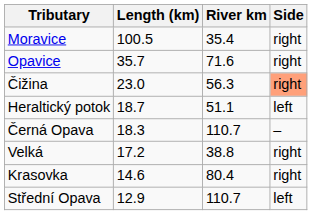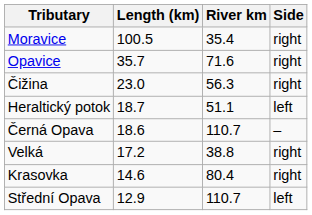 <table class="wikitable">
 <tr>
 <th>Tributary</th>
 <th>Length (km)</th>
 <th>River km</th>
 <th>Side</th>
 </tr>
 <tr>
 <td><a href='#'>Moravice</a></td>
 <td>100.5</td>
 <td>35.4</td>
 <td>right</td>
 </tr>
 <tr>
 <td><a href='#'>Opavice</a></td>
 <td>35.7</td>
 <td>71.6</td>
 <td>right</td>
 </tr>
 <tr>
 <td>Čižina</td>
 <td>23.0</td>
 <td>56.3</td>
-<td style="background: lightsalmon;">right</td>
+<td>right</td>
 </tr>
 <tr>
 <td>Heraltický potok</td>
 <td>18.7</td>
 <td>51.1</td>
 <td>left</td>
 </tr>
 <tr>
 <td>Černá Opava</td>
-<td>18.3</td>
+<td>18.6</td>
 <td>110.7</td>
 <td>–</td>
 </tr>
 <tr>
 <td>Velká</td>
 <td>17.2</td>
 <td>38.8</td>
 <td>right</td>
 </tr>
 <tr>
 <td>Krasovka</td>
 <td>14.6</td>
 <td>80.4</td>
 <td>right</td>
 </tr>
 <tr>
 <td>Střední Opava</td>
 <td>12.9</td>
 <td>110.7</td>
 <td>left</td>
 </tr>
 </table>
